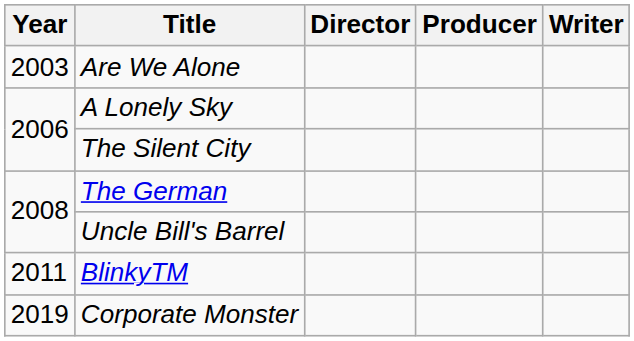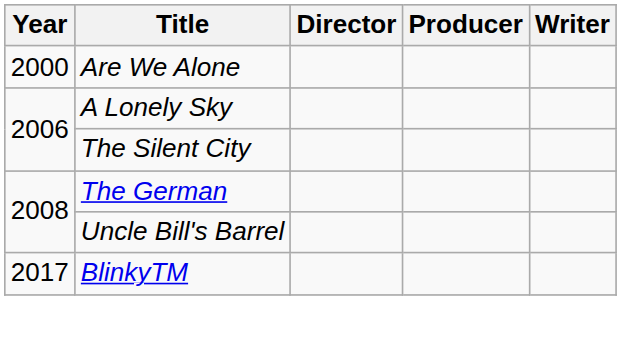 <table class="wikitable">
 <tr>
 <th>Year</th>
 <th>Title</th>
 <th>Director</th>
 <th>Producer</th>
 <th>Writer</th>
 </tr>
 <tr>
-<td>2003</td>
+<td>2000</td>
 <td><em>Are We Alone</em></td>
 <td></td>
 <td></td>
 <td></td>
 </tr>
 <tr>
 <td rowspan=2>2006</td>
 <td><em>A Lonely Sky</em></td>
 <td></td>
 <td></td>
 <td></td>
 </tr>
 <tr>
 <td><em>The Silent City</em></td>
 <td></td>
 <td></td>
 <td></td>
 </tr>
 <tr>
 <td rowspan=2>2008</td>
 <td><em><a href='#'>The German</a></em></td>
 <td></td>
 <td></td>
 <td></td>
 </tr>
 <tr>
 <td><em>Uncle Bill's Barrel</em></td>
 <td></td>
 <td></td>
 <td></td>
 </tr>
 <tr>
-<td>2011</td>
+<td>2017</td>
 <td><em><a href='#'>BlinkyTM</a></em></td>
 <td></td>
 <td></td>
 <td></td>
 </tr>
-<tr>
-<td>2019</td>
-<td><em>Corporate Monster</em></td>
-<td></td>
-<td></td>
-<td></td>
-</tr>
 </table>
